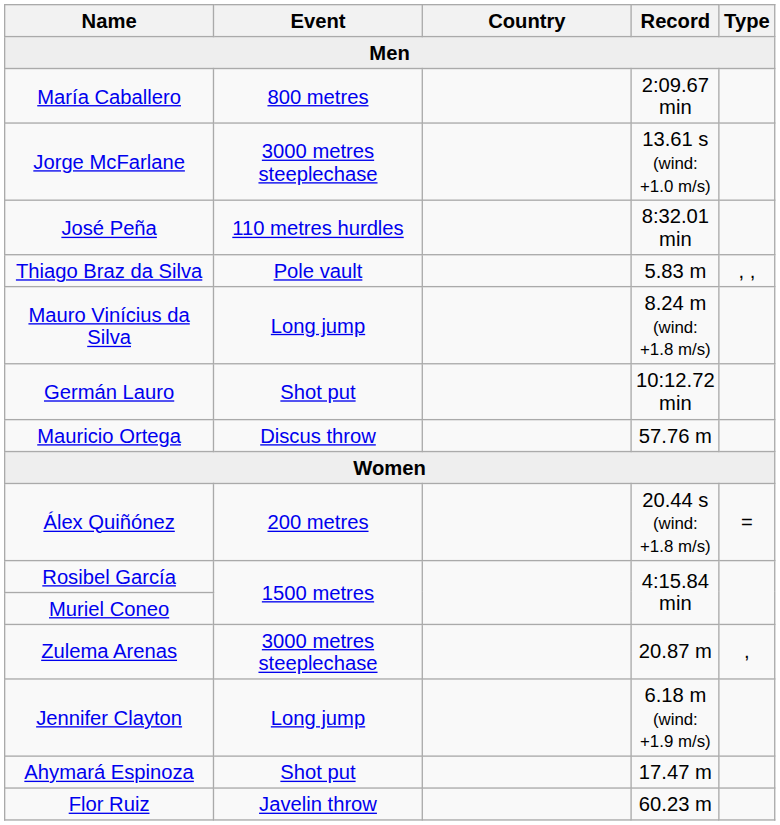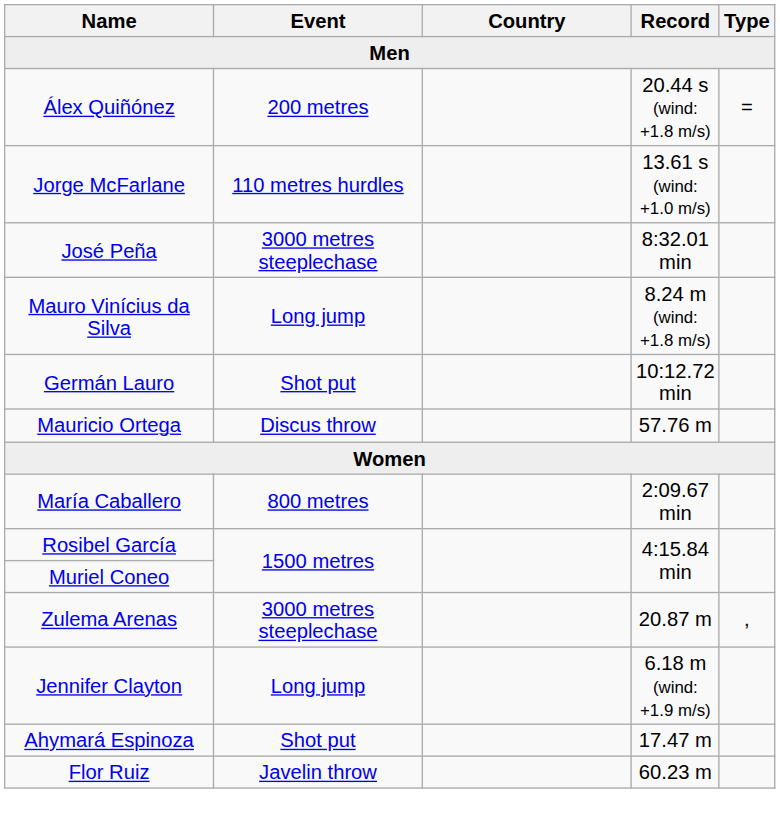 <table class="wikitable sortable" style="text-align: center; font-size:95%">
 <tr>
 <th width="150">Name</th>
 <th width="150">Event</th>
 <th width="150">Country</th>
 <th width="25">Record</th>
 <th width="25">Type</th>
 </tr>
 <tr>
 <td colspan=5 bgcolor="#eEeEeE"><strong>Men</strong></td>
 </tr>
 <tr>
-<td><a href='#'>María Caballero</a></td>
-<td><a href='#'>800 metres</a></td>
+<td><a href='#'>Álex Quiñónez</a></td>
+<td><a href='#'>200 metres</a></td>
 <td align=left></td>
-<td>2:09.67 min</td>
-<td><strong></strong></td>
+<td>20.44 s <small>(wind: +1.8 m/s)</small></td>
+<td>=<strong></strong></td>
 </tr>
 <tr>
 <td><a href='#'>Jorge McFarlane</a></td>
-<td><a href='#'>3000 metres steeplechase</a></td>
+<td><a href='#'>110 metres hurdles</a></td>
 <td align=left></td>
 <td>13.61 s <small>(wind: +1.0 m/s)</small></td>
 <td><strong></strong></td>
 </tr>
 <tr>
 <td><a href='#'>José Peña</a></td>
-<td><a href='#'>110 metres hurdles</a></td>
+<td><a href='#'>3000 metres steeplechase</a></td>
 <td align=left></td>
 <td>8:32.01 min</td>
 <td><strong></strong></td>
-</tr>
-<tr>
-<td><a href='#'>Thiago Braz da Silva</a></td>
-<td><a href='#'>Pole vault</a></td>
-<td align=left></td>
-<td>5.83 m</td>
-<td><strong></strong>, <strong></strong>, <strong></strong></td>
 </tr>
 <tr>
 <td><a href='#'>Mauro Vinícius da Silva</a></td>
 <td><a href='#'>Long jump</a></td>
 <td align=left></td>
 <td>8.24 m <small>(wind: +1.8 m/s)</small></td>
 <td><strong></strong></td>
 </tr>
 <tr>
 <td><a href='#'>Germán Lauro</a></td>
 <td><a href='#'>Shot put</a></td>
 <td align=left></td>
 <td>10:12.72 min</td>
 <td><strong></strong></td>
 </tr>
 <tr>
 <td><a href='#'>Mauricio Ortega</a></td>
 <td><a href='#'>Discus throw</a></td>
 <td align=left></td>
 <td>57.76 m</td>
 <td><strong></strong></td>
 </tr>
 <tr>
 <td colspan=5  bgcolor="#eEeEeE"><strong>Women</strong></td>
 </tr>
 <tr>
-<td><a href='#'>Álex Quiñónez</a></td>
-<td><a href='#'>200 metres</a></td>
+<td><a href='#'>María Caballero</a></td>
+<td><a href='#'>800 metres</a></td>
 <td align=left></td>
-<td>20.44 s <small>(wind: +1.8 m/s)</small></td>
-<td>=<strong></strong></td>
+<td>2:09.67 min</td>
+<td><strong></strong></td>
 </tr>
 <tr>
 <td><a href='#'>Rosibel García</a></td>
 <td rowspan=2><a href='#'>1500 metres</a></td>
 <td rowspan=2 align=left></td>
 <td rowspan=2>4:15.84 min</td>
 <td rowspan=2><strong></strong></td>
 </tr>
 <tr>
 <td><a href='#'>Muriel Coneo</a></td>
 </tr>
 <tr>
 <td><a href='#'>Zulema Arenas</a></td>
 <td><a href='#'>3000 metres steeplechase</a></td>
 <td align=left></td>
 <td>20.87 m</td>
 <td><strong></strong>, <strong></strong></td>
 </tr>
 <tr>
 <td><a href='#'>Jennifer Clayton</a></td>
 <td><a href='#'>Long jump</a></td>
 <td align=left></td>
 <td>6.18 m <small>(wind: +1.9 m/s)</small></td>
 <td><strong></strong></td>
 </tr>
 <tr>
 <td><a href='#'>Ahymará Espinoza</a></td>
 <td><a href='#'>Shot put</a></td>
 <td align=left></td>
 <td>17.47 m</td>
 <td><strong></strong></td>
 </tr>
 <tr>
 <td><a href='#'>Flor Ruiz</a></td>
 <td><a href='#'>Javelin throw</a></td>
 <td align=left></td>
 <td>60.23 m</td>
 <td><strong></strong></td>
 </tr>
 </table>
